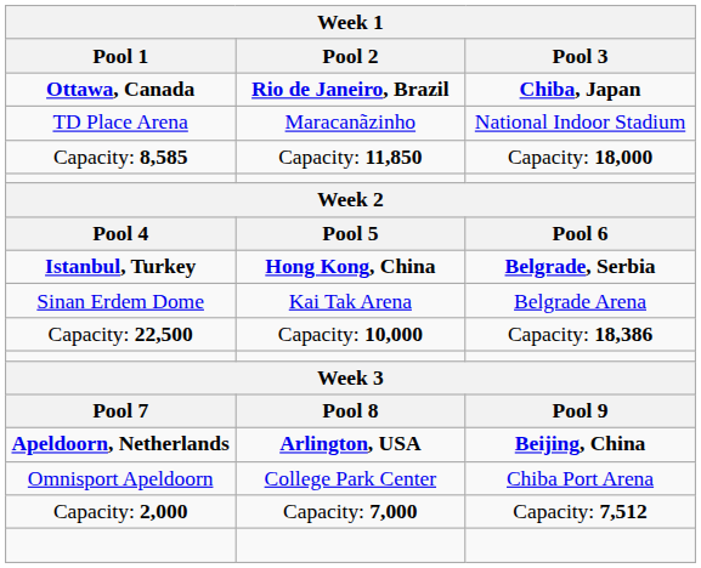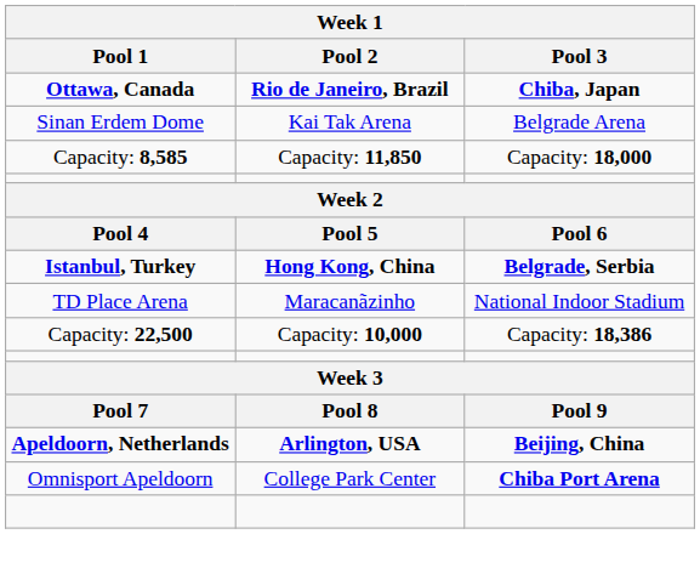 <table class="wikitable" style="text-align:center">
 <tr>
 <th colspan=3>Week 1</th>
 </tr>
 <tr>
 <th width=33%>Pool 1</th>
 <th width=33%>Pool 2</th>
 <th width=33%>Pool 3</th>
 </tr>
 <tr>
 <td><strong><a href='#'>Ottawa</a>, Canada</strong></td>
 <td><strong><a href='#'>Rio de Janeiro</a>, Brazil</strong></td>
 <td><strong><a href='#'>Chiba</a>, Japan</strong></td>
 </tr>
 <tr>
-<td><a href='#'>TD Place Arena</a></td>
-<td><a href='#'>Maracanãzinho</a></td>
-<td><a href='#'>National Indoor Stadium</a></td>
+<td><a href='#'>Sinan Erdem Dome</a></td>
+<td><a href='#'>Kai Tak Arena</a></td>
+<td><a href='#'>Belgrade Arena</a></td>
 </tr>
 <tr>
 <td>Capacity: <strong>8,585</strong></td>
 <td>Capacity: <strong>11,850</strong></td>
 <td>Capacity: <strong>18,000</strong></td>
 </tr>
 <tr>
 <td></td>
 <td></td>
 <td></td>
 </tr>
 <tr>
 <th colspan=3>Week 2</th>
 </tr>
 <tr>
 <th>Pool 4</th>
 <th>Pool 5</th>
 <th>Pool 6</th>
 </tr>
 <tr>
 <td><strong><a href='#'>Istanbul</a>, Turkey</strong></td>
 <td><strong><a href='#'>Hong Kong</a>, China</strong></td>
 <td><strong><a href='#'>Belgrade</a>, Serbia</strong></td>
 </tr>
 <tr>
-<td><a href='#'>Sinan Erdem Dome</a></td>
-<td><a href='#'>Kai Tak Arena</a></td>
-<td><a href='#'>Belgrade Arena</a></td>
+<td><a href='#'>TD Place Arena</a></td>
+<td><a href='#'>Maracanãzinho</a></td>
+<td><a href='#'>National Indoor Stadium</a></td>
 </tr>
 <tr>
 <td>Capacity: <strong>22,500</strong></td>
 <td>Capacity: <strong>10,000</strong></td>
 <td>Capacity: <strong>18,386</strong></td>
 </tr>
 <tr>
 <td></td>
 <td></td>
 <td></td>
 </tr>
 <tr>
 <th colspan=3>Week 3</th>
 </tr>
 <tr>
 <th>Pool 7</th>
 <th>Pool 8</th>
 <th>Pool 9</th>
 </tr>
 <tr>
 <td><strong><a href='#'>Apeldoorn</a>, Netherlands</strong></td>
 <td><strong><a href='#'>Arlington</a>, USA</strong></td>
 <td><strong><a href='#'>Beijing</a>, China</strong></td>
 </tr>
 <tr>
 <td><a href='#'>Omnisport Apeldoorn</a></td>
 <td><a href='#'>College Park Center</a></td>
-<td><a href='#'>Chiba Port Arena</a></td>
-</tr>
-<tr>
-<td>Capacity: <strong>2,000</strong></td>
-<td>Capacity: <strong>7,000</strong></td>
-<td>Capacity: <strong>7,512</strong></td>
+<td><strong><a href='#'>Chiba Port Arena</a></strong></td>
 </tr>
 <tr>
 <td><br></td>
 <td></td>
 <td></td>
 </tr>
 </table>
